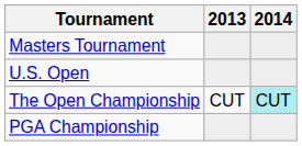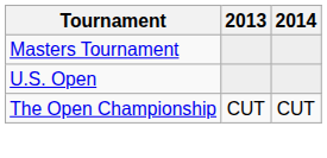 <table class="wikitable" style="font-size:95%;text-align:center;">
 <tr>
 <th>Tournament</th>
 <th>2013</th>
 <th>2014</th>
 </tr>
 <tr>
 <td align=left><a href='#'>Masters Tournament</a></td>
 <td style="background:#eeeeee;"></td>
 <td style="background:#eeeeee;"></td>
 </tr>
 <tr>
 <td align=left><a href='#'>U.S. Open</a></td>
 <td style="background:#eeeeee;"></td>
 <td style="background:#eeeeee;"></td>
 </tr>
 <tr>
 <td align=left><a href='#'>The Open Championship</a></td>
 <td>CUT</td>
-<td style="background: paleturquoise;">CUT</td>
-</tr>
-<tr>
-<td align=left><a href='#'>PGA Championship</a></td>
-<td style="background:#eeeeee;"></td>
-<td style="background:#eeeeee;"></td>
+<td>CUT</td>
 </tr>
 </table>
